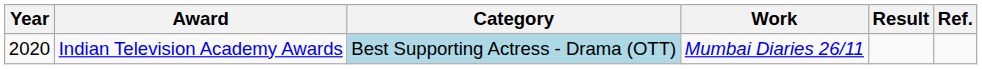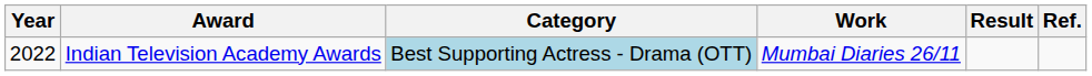 <table class="wikitable">
 <tr>
 <th>Year</th>
 <th>Award</th>
 <th>Category</th>
 <th>Work</th>
 <th>Result</th>
 <th>Ref.</th>
 </tr>
 <tr>
-<td>2020</td>
+<td>2022</td>
 <td><a href='#'>Indian Television Academy Awards</a></td>
 <td style="background: lightblue;">Best Supporting Actress - Drama (OTT)</td>
 <td><em><a href='#'>Mumbai Diaries 26/11</a></em></td>
 <td></td>
 <td></td>
 </tr>
 </table>
